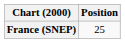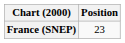 <table class="wikitable plainrowheaders" style="text-align:center">
 <tr>
 <th>Chart (2000)</th>
 <th>Position</th>
 </tr>
 <tr>
 <th scope="row">France (SNEP)</th>
-<td>25</td>
+<td>23</td>
 </tr>
 </table>
